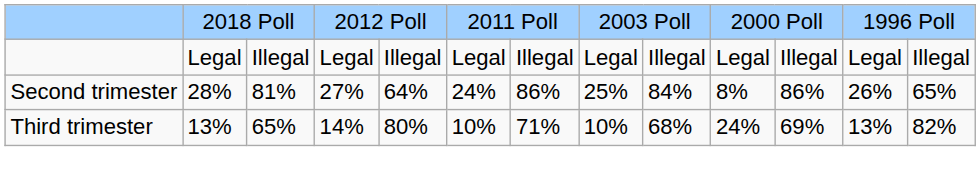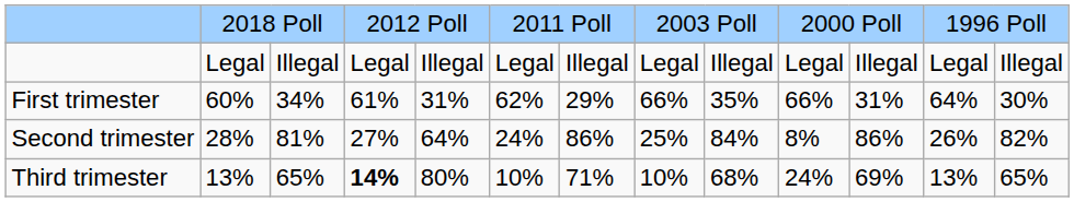 <table class="wikitable" style="margin:1em auto;">
 <tr style="background:#a0d0ff;">
 <td></td>
 <td colspan="2" style="text-align:center;">2018 Poll</td>
 <td colspan="2" style="text-align:center;">2012 Poll</td>
 <td colspan="2" style="text-align:center;">2011 Poll</td>
 <td colspan="2" style="text-align:center;">2003 Poll</td>
 <td colspan="2" style="text-align:center;">2000 Poll</td>
 <td colspan="2" style="text-align:center;">1996 Poll</td>
 </tr>
 <tr>
 <td></td>
 <td>Legal</td>
 <td>Illegal</td>
 <td>Legal</td>
 <td>Illegal</td>
 <td>Legal</td>
 <td>Illegal</td>
 <td>Legal</td>
 <td>Illegal</td>
 <td>Legal</td>
 <td>Illegal</td>
 <td>Legal</td>
 <td>Illegal</td>
 </tr>
 <tr>
+<td>First trimester</td>
+<td>60%</td>
+<td>34%</td>
+<td>61%</td>
+<td>31%</td>
+<td>62%</td>
+<td>29%</td>
+<td>66%</td>
+<td>35%</td>
+<td>66%</td>
+<td>31%</td>
+<td>64%</td>
+<td>30%</td>
+</tr>
+<tr>
 <td>Second trimester</td>
 <td>28%</td>
 <td>81%</td>
 <td>27%</td>
 <td>64%</td>
 <td>24%</td>
 <td>86%</td>
 <td>25%</td>
 <td>84%</td>
 <td>8%</td>
 <td>86%</td>
 <td>26%</td>
-<td>65%</td>
+<td>82%</td>
 </tr>
 <tr>
 <td>Third trimester</td>
 <td>13%</td>
 <td>65%</td>
-<td>14%</td>
+<td><strong>14%</strong></td>
 <td>80%</td>
 <td>10%</td>
 <td>71%</td>
 <td>10%</td>
 <td>68%</td>
 <td>24%</td>
 <td>69%</td>
 <td>13%</td>
-<td>82%</td>
+<td>65%</td>
 </tr>
 </table>
